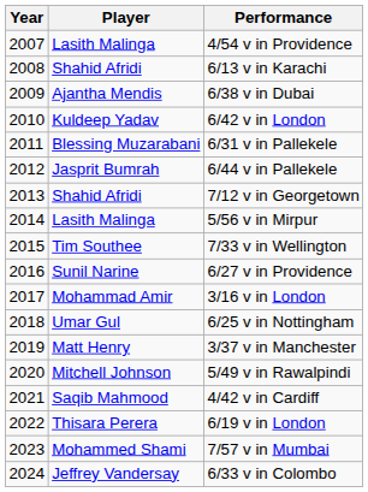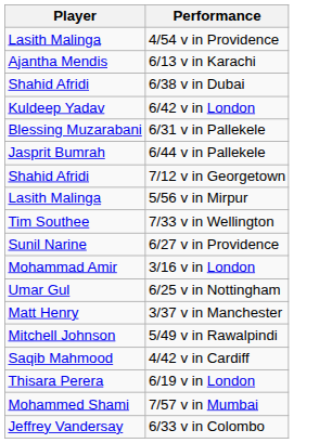 <table class="wikitable">
 <tr>
-<th>Year</th>
 <th>Player</th>
 <th>Performance</th>
 </tr>
 <tr>
-<td>2007</td>
 <td> <a href='#'>Lasith Malinga</a></td>
 <td>4/54 v  in Providence</td>
 </tr>
 <tr>
-<td>2008</td>
-<td> <a href='#'>Shahid Afridi</a></td>
+<td> <a href='#'>Ajantha Mendis</a></td>
 <td>6/13 v  in Karachi</td>
 </tr>
 <tr>
-<td>2009</td>
-<td> <a href='#'>Ajantha Mendis</a></td>
+<td> <a href='#'>Shahid Afridi</a></td>
 <td>6/38 v  in Dubai</td>
 </tr>
 <tr>
-<td>2010</td>
 <td> <a href='#'>Kuldeep Yadav</a></td>
 <td>6/42 v  in <a href='#'>London</a></td>
 </tr>
 <tr>
-<td>2011</td>
 <td> <a href='#'>Blessing Muzarabani</a></td>
 <td>6/31 v  in Pallekele</td>
 </tr>
 <tr>
-<td>2012</td>
 <td> <a href='#'>Jasprit Bumrah</a></td>
 <td>6/44 v  in Pallekele</td>
 </tr>
 <tr>
-<td>2013</td>
 <td> <a href='#'>Shahid Afridi</a></td>
 <td>7/12 v  in Georgetown</td>
 </tr>
 <tr>
-<td>2014</td>
 <td> <a href='#'>Lasith Malinga</a></td>
 <td>5/56 v  in Mirpur</td>
 </tr>
 <tr>
-<td>2015</td>
 <td> <a href='#'>Tim Southee</a></td>
 <td>7/33 v  in Wellington</td>
 </tr>
 <tr>
-<td>2016</td>
 <td> <a href='#'>Sunil Narine</a></td>
 <td>6/27 v  in Providence</td>
 </tr>
 <tr>
-<td>2017</td>
 <td> <a href='#'>Mohammad Amir</a></td>
 <td>3/16 v  in <a href='#'>London</a></td>
 </tr>
 <tr>
-<td>2018</td>
 <td> <a href='#'>Umar Gul</a></td>
 <td>6/25 v  in Nottingham</td>
 </tr>
 <tr>
-<td>2019</td>
 <td> <a href='#'>Matt Henry</a></td>
 <td>3/37 v  in Manchester</td>
 </tr>
 <tr>
-<td>2020</td>
 <td> <a href='#'>Mitchell Johnson</a></td>
 <td>5/49 v  in Rawalpindi</td>
 </tr>
 <tr>
-<td>2021</td>
 <td> <a href='#'>Saqib Mahmood</a></td>
 <td>4/42 v  in Cardiff</td>
 </tr>
 <tr>
-<td>2022</td>
 <td> <a href='#'>Thisara Perera</a></td>
 <td>6/19 v  in <a href='#'>London</a></td>
 </tr>
 <tr>
-<td>2023</td>
 <td> <a href='#'>Mohammed Shami</a></td>
 <td>7/57 v  in <a href='#'>Mumbai</a></td>
 </tr>
 <tr>
-<td>2024</td>
 <td> <a href='#'>Jeffrey Vandersay</a></td>
 <td>6/33 v  in Colombo</td>
 </tr>
 </table>
